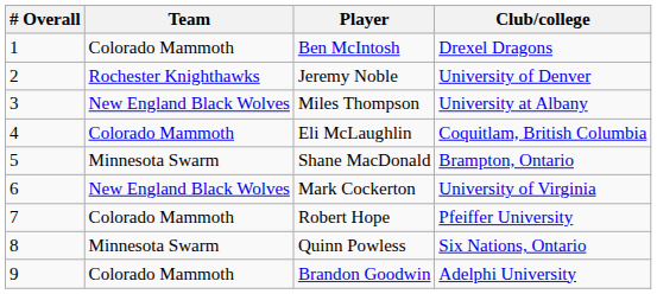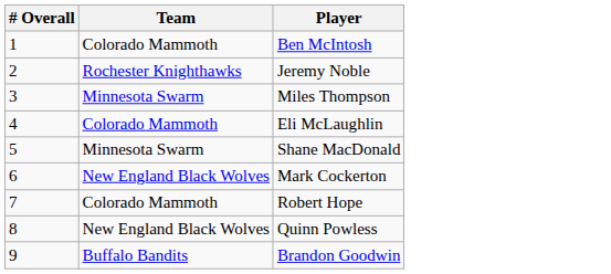 <table class="wikitable">
 <tr>
 <th># Overall</th>
 <th>Team</th>
 <th>Player</th>
-<th>Club/college</th>
 </tr>
 <tr>
 <td>1</td>
 <td>Colorado Mammoth</td>
 <td><a href='#'>Ben McIntosh</a></td>
-<td><a href='#'>Drexel Dragons</a></td>
 </tr>
 <tr>
 <td>2</td>
 <td><a href='#'>Rochester Knighthawks</a></td>
 <td>Jeremy Noble</td>
-<td><a href='#'>University of Denver</a></td>
 </tr>
 <tr>
 <td>3</td>
-<td><a href='#'>New England Black Wolves</a></td>
+<td><a href='#'>Minnesota Swarm</a></td>
 <td>Miles Thompson</td>
-<td><a href='#'>University at Albany</a></td>
 </tr>
 <tr>
 <td>4</td>
 <td><a href='#'>Colorado Mammoth</a></td>
 <td>Eli McLaughlin</td>
-<td><a href='#'>Coquitlam, British Columbia</a></td>
 </tr>
 <tr>
 <td>5</td>
 <td>Minnesota Swarm</td>
 <td>Shane MacDonald</td>
-<td><a href='#'>Brampton, Ontario</a></td>
 </tr>
 <tr>
 <td>6</td>
 <td><a href='#'>New England Black Wolves</a></td>
 <td>Mark Cockerton</td>
-<td><a href='#'>University of Virginia</a></td>
 </tr>
 <tr>
 <td>7</td>
 <td>Colorado Mammoth</td>
 <td>Robert Hope</td>
-<td><a href='#'>Pfeiffer University</a></td>
 </tr>
 <tr>
 <td>8</td>
-<td>Minnesota Swarm</td>
+<td>New England Black Wolves</td>
 <td>Quinn Powless</td>
-<td><a href='#'>Six Nations, Ontario</a></td>
 </tr>
 <tr>
 <td>9</td>
-<td>Colorado Mammoth</td>
+<td><a href='#'>Buffalo Bandits</a></td>
 <td><a href='#'>Brandon Goodwin</a></td>
-<td><a href='#'>Adelphi University</a></td>
 </tr>
 </table>
